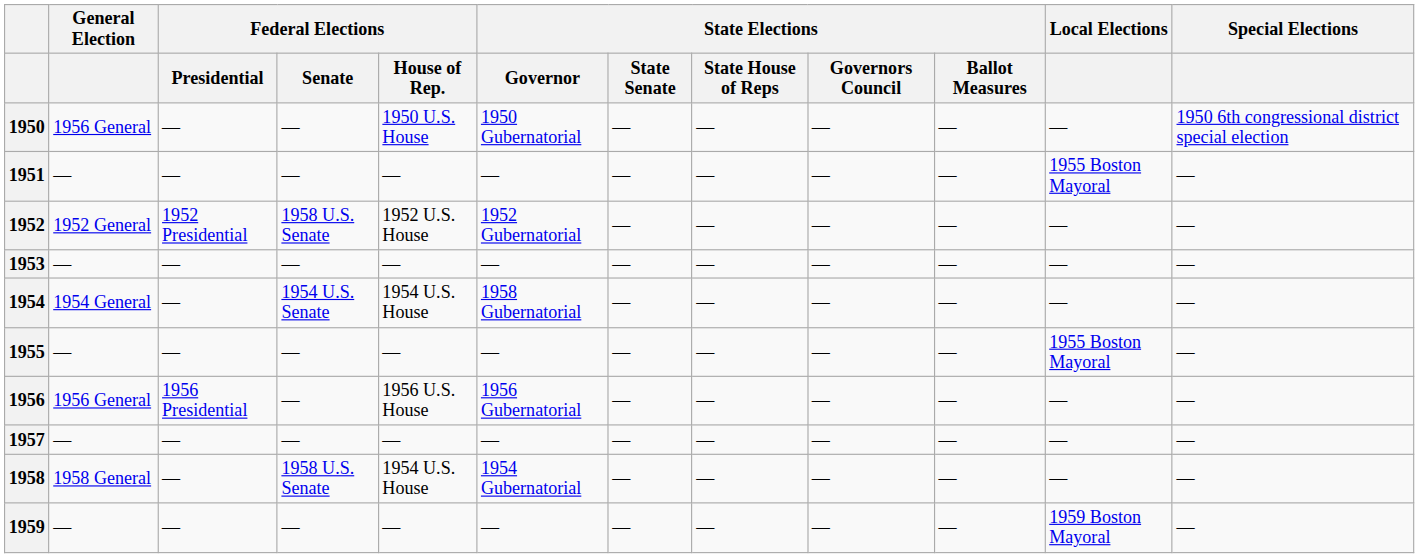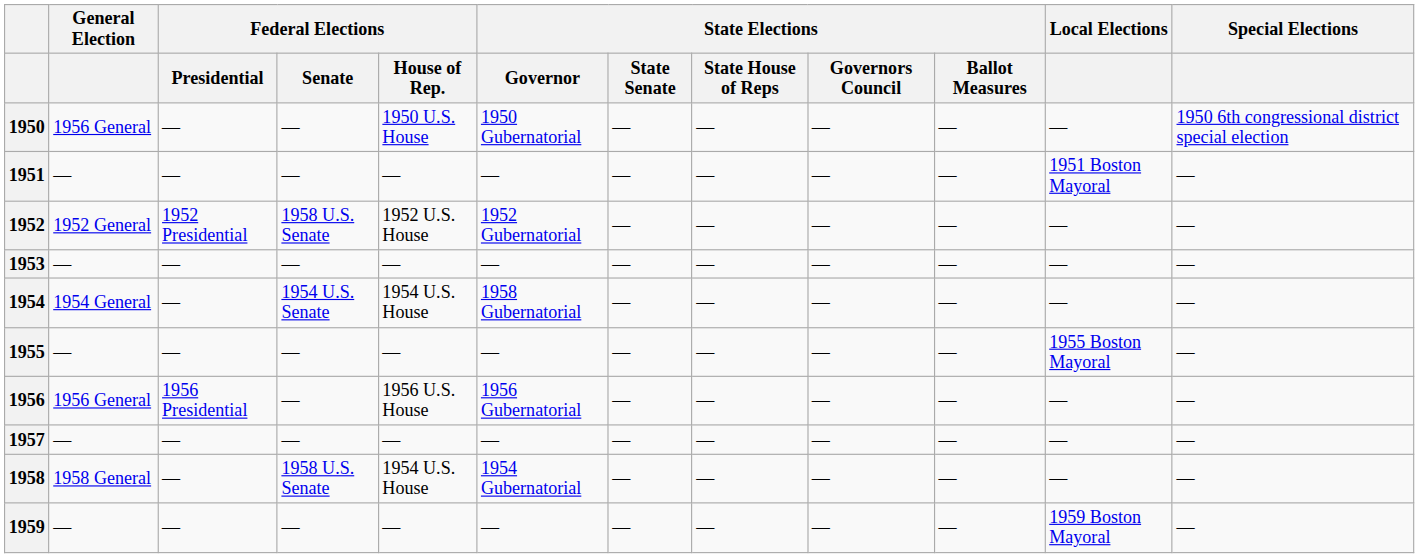 <table class="wikitable mw-collapsible">
 <tr>
 <th></th>
 <th>General Election</th>
 <th colspan=3>Federal Elections</th>
 <th colspan=5>State Elections</th>
 <th>Local Elections</th>
 <th>Special Elections</th>
 </tr>
 <tr>
 <th></th>
 <th></th>
 <th>Presidential</th>
 <th>Senate</th>
 <th>House of Rep.</th>
 <th>Governor</th>
 <th>State Senate</th>
 <th>State House of Reps</th>
 <th>Governors Council</th>
 <th>Ballot Measures</th>
 <th></th>
 <th></th>
 </tr>
 <tr>
 <th>1950</th>
 <td><a href='#'>1956 General</a></td>
 <td>—</td>
 <td>—</td>
 <td><a href='#'>1950 U.S. House</a></td>
 <td><a href='#'>1950 Gubernatorial</a></td>
 <td>—</td>
 <td>—</td>
 <td>—</td>
 <td>—</td>
 <td>—</td>
 <td><a href='#'>1950 6th congressional district special election</a></td>
 </tr>
 <tr>
 <th>1951</th>
 <td>—</td>
 <td>—</td>
 <td>—</td>
 <td>—</td>
 <td>—</td>
 <td>—</td>
 <td>—</td>
 <td>—</td>
 <td>—</td>
-<td><a href='#'>1955 Boston Mayoral</a></td>
+<td><a href='#'>1951 Boston Mayoral</a></td>
 <td>—</td>
 </tr>
 <tr>
 <th>1952</th>
 <td><a href='#'>1952 General</a></td>
 <td><a href='#'>1952 Presidential</a></td>
 <td><a href='#'>1958 U.S. Senate</a></td>
 <td>1952 U.S. House</td>
 <td><a href='#'>1952 Gubernatorial</a></td>
 <td>—</td>
 <td>—</td>
 <td>—</td>
 <td>—</td>
 <td>—</td>
 <td>—</td>
 </tr>
 <tr>
 <th>1953</th>
 <td>—</td>
 <td>—</td>
 <td>—</td>
 <td>—</td>
 <td>—</td>
 <td>—</td>
 <td>—</td>
 <td>—</td>
 <td>—</td>
 <td>—</td>
 <td>—</td>
 </tr>
 <tr>
 <th>1954</th>
 <td><a href='#'>1954 General</a></td>
 <td>—</td>
 <td><a href='#'>1954 U.S. Senate</a></td>
 <td>1954 U.S. House</td>
 <td><a href='#'>1958 Gubernatorial</a></td>
 <td>—</td>
 <td>—</td>
 <td>—</td>
 <td>—</td>
 <td>—</td>
 <td>—</td>
 </tr>
 <tr>
 <th>1955</th>
 <td>—</td>
 <td>—</td>
 <td>—</td>
 <td>—</td>
 <td>—</td>
 <td>—</td>
 <td>—</td>
 <td>—</td>
 <td>—</td>
 <td><a href='#'>1955 Boston Mayoral</a></td>
 <td>—</td>
 </tr>
 <tr>
 <th>1956</th>
 <td><a href='#'>1956 General</a></td>
 <td><a href='#'>1956 Presidential</a></td>
 <td>—</td>
 <td>1956 U.S. House</td>
 <td><a href='#'>1956 Gubernatorial</a></td>
 <td>—</td>
 <td>—</td>
 <td>—</td>
 <td>—</td>
 <td>—</td>
 <td>—</td>
 </tr>
 <tr>
 <th>1957</th>
 <td>—</td>
 <td>—</td>
 <td>—</td>
 <td>—</td>
 <td>—</td>
 <td>—</td>
 <td>—</td>
 <td>—</td>
 <td>—</td>
 <td>—</td>
 <td>—</td>
 </tr>
 <tr>
 <th>1958</th>
 <td><a href='#'>1958 General</a></td>
 <td>—</td>
 <td><a href='#'>1958 U.S. Senate</a></td>
 <td>1954 U.S. House</td>
 <td><a href='#'>1954 Gubernatorial</a></td>
 <td>—</td>
 <td>—</td>
 <td>—</td>
 <td>—</td>
 <td>—</td>
 <td>—</td>
 </tr>
 <tr>
 <th>1959</th>
 <td>—</td>
 <td>—</td>
 <td>—</td>
 <td>—</td>
 <td>—</td>
 <td>—</td>
 <td>—</td>
 <td>—</td>
 <td>—</td>
 <td><a href='#'>1959 Boston Mayoral</a></td>
 <td>—</td>
 </tr>
 </table>
